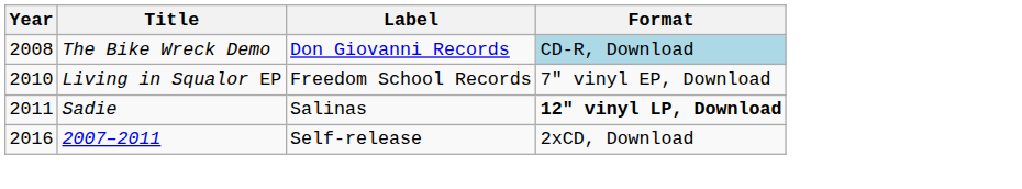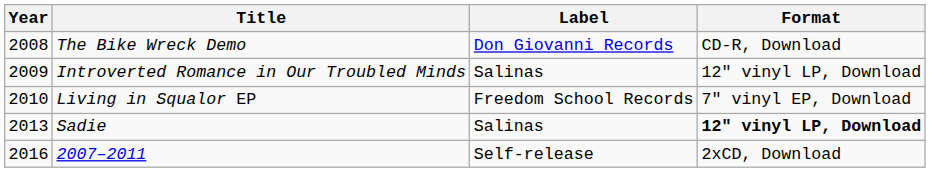 <table class="wikitable">
 <tr>
 <th>Year</th>
 <th>Title</th>
 <th>Label</th>
 <th>Format</th>
 </tr>
 <tr>
 <td>2008</td>
 <td><em>The Bike Wreck Demo</em></td>
 <td><a href='#'>Don Giovanni Records</a></td>
-<td style="background: lightblue;">CD-R, Download</td>
+<td>CD-R, Download</td>
+</tr>
+<tr>
+<td>2009</td>
+<td><em>Introverted Romance in Our Troubled Minds</em></td>
+<td>Salinas</td>
+<td>12" vinyl LP, Download</td>
 </tr>
 <tr>
 <td>2010</td>
 <td><em>Living in Squalor</em> EP</td>
 <td>Freedom School Records</td>
 <td>7" vinyl EP, Download</td>
 </tr>
 <tr>
-<td>2011</td>
+<td>2013</td>
 <td><em>Sadie</em></td>
 <td>Salinas</td>
 <td><strong>12" vinyl LP, Download</strong></td>
 </tr>
 <tr>
 <td>2016</td>
 <td><em><a href='#'>2007–2011</a></em></td>
 <td>Self-release</td>
 <td>2xCD, Download</td>
 </tr>
 </table>
